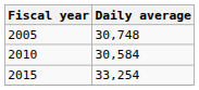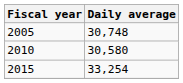 <table class="wikitable">
 <tr>
 <th>Fiscal year</th>
 <th>Daily average</th>
 </tr>
 <tr>
 <td>2005</td>
 <td>30,748</td>
 </tr>
 <tr>
 <td>2010</td>
-<td>30,584</td>
+<td>30,580</td>
 </tr>
 <tr>
 <td>2015</td>
 <td>33,254</td>
 </tr>
 <tr>
 </tr>
 </table>
